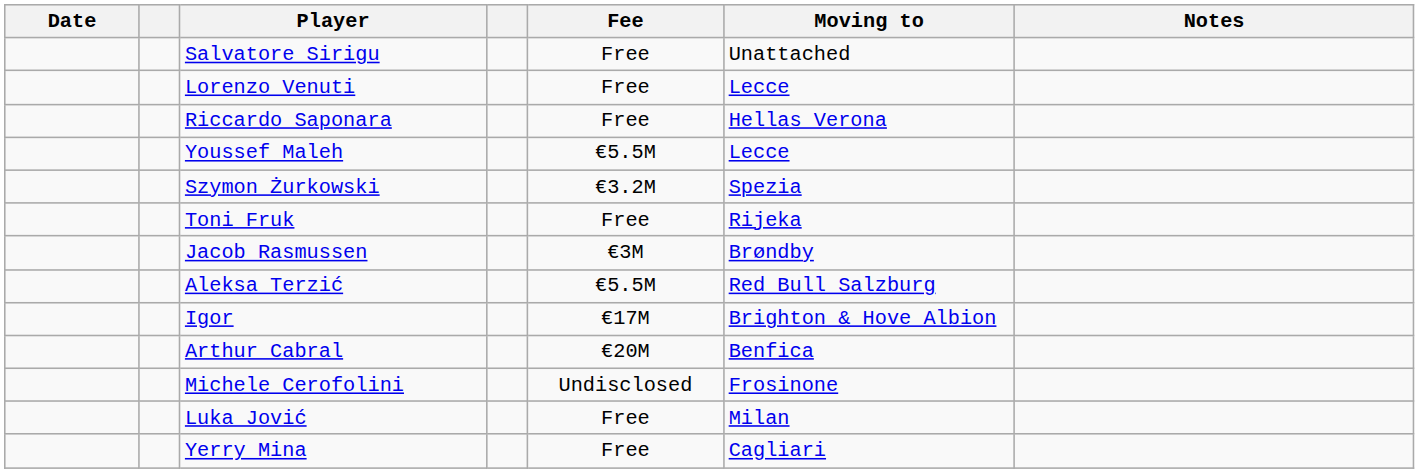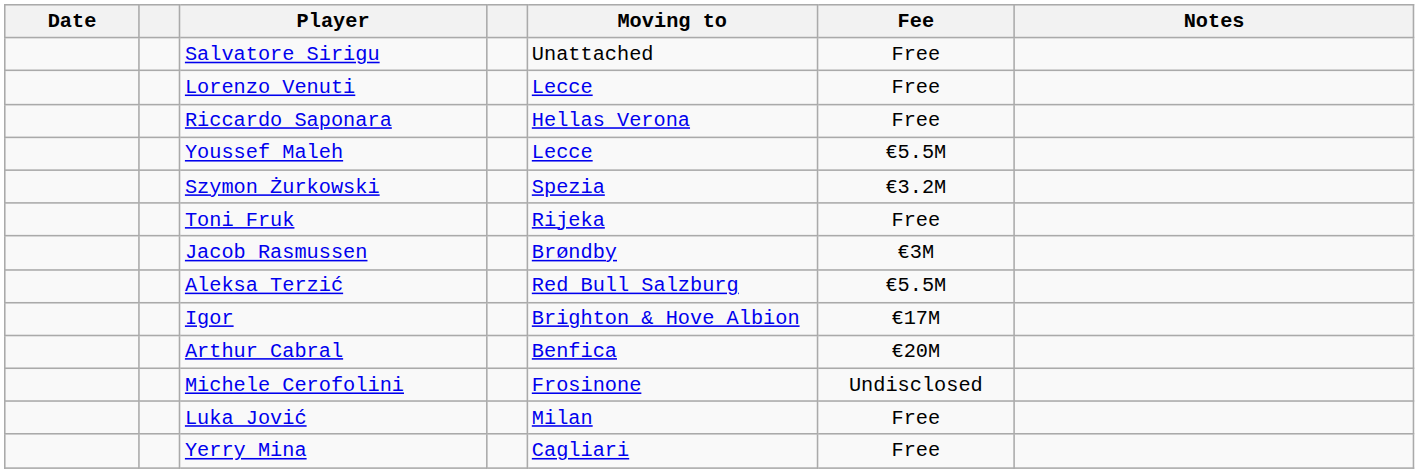 <table class="wikitable sortable">
 <tr>
 <th style="width:80px;">Date</th>
 <th style="width:20px;"></th>
 <th style="width:190px;">Player</th>
 <th style="width:20px;"></th>
+<th style="width:180px;">Moving to</th>
 <th style="width:120px;" class="unsortable">Fee</th>
-<th style="width:180px;">Moving to</th>
 <th style="width:250px;" class="unsortable">Notes</th>
 </tr>
 <tr>
 <td></td>
 <td align="center"></td>
 <td> <a href='#'>Salvatore Sirigu</a></td>
 <td align="center"></td>
+<td>Unattached</td>
 <td align="center">Free</td>
-<td>Unattached</td>
 <td align="center"></td>
 </tr>
 <tr>
 <td></td>
 <td align="center"></td>
 <td> <a href='#'>Lorenzo Venuti</a></td>
 <td align="center"></td>
+<td> <a href='#'>Lecce</a></td>
 <td align="center">Free</td>
-<td> <a href='#'>Lecce</a></td>
 <td align="center"></td>
 </tr>
 <tr>
 <td></td>
 <td align="center"></td>
 <td> <a href='#'>Riccardo Saponara</a></td>
 <td align="center"></td>
+<td> <a href='#'>Hellas Verona</a></td>
 <td align="center">Free</td>
-<td> <a href='#'>Hellas Verona</a></td>
 <td align="center"></td>
 </tr>
 <tr>
 <td></td>
 <td align="center"></td>
 <td> <a href='#'>Youssef Maleh</a></td>
 <td align="center"></td>
+<td> <a href='#'>Lecce</a></td>
 <td align="center">€5.5M</td>
-<td> <a href='#'>Lecce</a></td>
 <td align="center"></td>
 </tr>
 <tr>
 <td></td>
 <td align="center"></td>
 <td> <a href='#'>Szymon Żurkowski</a></td>
 <td align="center"></td>
+<td> <a href='#'>Spezia</a></td>
 <td align="center">€3.2M</td>
-<td> <a href='#'>Spezia</a></td>
 <td align="center"></td>
 </tr>
 <tr>
 <td></td>
 <td align="center"></td>
 <td> <a href='#'>Toni Fruk</a></td>
 <td align="center"></td>
+<td> <a href='#'>Rijeka</a></td>
 <td align="center">Free</td>
-<td> <a href='#'>Rijeka</a></td>
 <td align="center"></td>
 </tr>
 <tr>
 <td></td>
 <td align="center"></td>
 <td> <a href='#'>Jacob Rasmussen</a></td>
 <td align="center"></td>
+<td> <a href='#'>Brøndby</a></td>
 <td align="center">€3M</td>
-<td> <a href='#'>Brøndby</a></td>
 <td align="center"></td>
 </tr>
 <tr>
 <td></td>
 <td align="center"></td>
 <td> <a href='#'>Aleksa Terzić</a></td>
 <td align="center"></td>
+<td> <a href='#'>Red Bull Salzburg</a></td>
 <td align="center">€5.5M</td>
-<td> <a href='#'>Red Bull Salzburg</a></td>
 <td align="center"></td>
 </tr>
 <tr>
 <td></td>
 <td align="center"></td>
 <td> <a href='#'>Igor</a></td>
 <td align="center"></td>
+<td> <a href='#'>Brighton & Hove Albion</a></td>
 <td align="center">€17M</td>
-<td> <a href='#'>Brighton & Hove Albion</a></td>
 <td align="center"></td>
 </tr>
 <tr>
 <td></td>
 <td align="center"></td>
 <td> <a href='#'>Arthur Cabral</a></td>
 <td align="center"></td>
+<td> <a href='#'>Benfica</a></td>
 <td align="center">€20M</td>
-<td> <a href='#'>Benfica</a></td>
 <td align="center"></td>
 </tr>
 <tr>
 <td></td>
 <td align="center"></td>
 <td> <a href='#'>Michele Cerofolini</a></td>
 <td align="center"></td>
+<td> <a href='#'>Frosinone</a></td>
 <td align="center">Undisclosed</td>
-<td> <a href='#'>Frosinone</a></td>
 <td align="center"></td>
 </tr>
 <tr>
 <td></td>
 <td align="center"></td>
 <td> <a href='#'>Luka Jović</a></td>
 <td align="center"></td>
+<td> <a href='#'>Milan</a></td>
 <td align="center">Free</td>
-<td> <a href='#'>Milan</a></td>
 <td align="center"></td>
 </tr>
 <tr>
 <td></td>
 <td align="center"></td>
 <td> <a href='#'>Yerry Mina</a></td>
 <td align="center"></td>
+<td> <a href='#'>Cagliari</a></td>
 <td align="center">Free</td>
-<td> <a href='#'>Cagliari</a></td>
 <td align="center"></td>
 </tr>
 </table>
